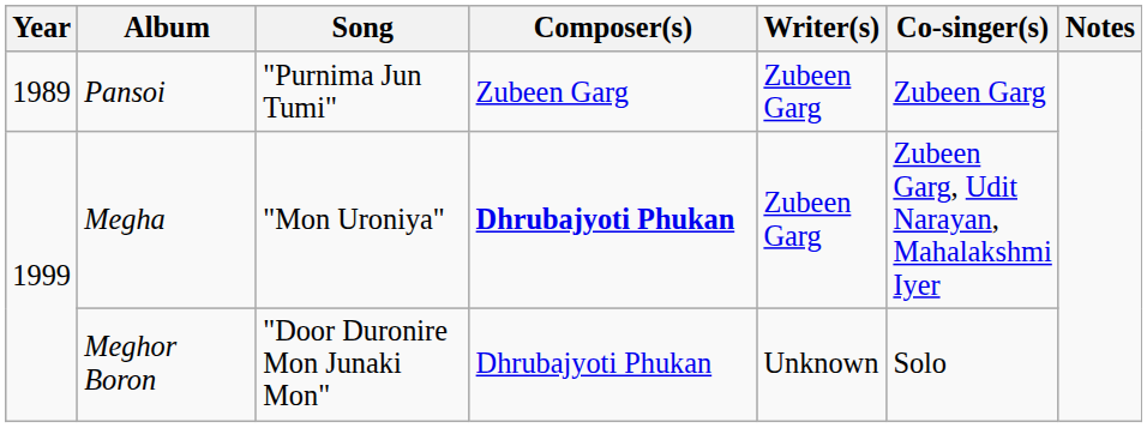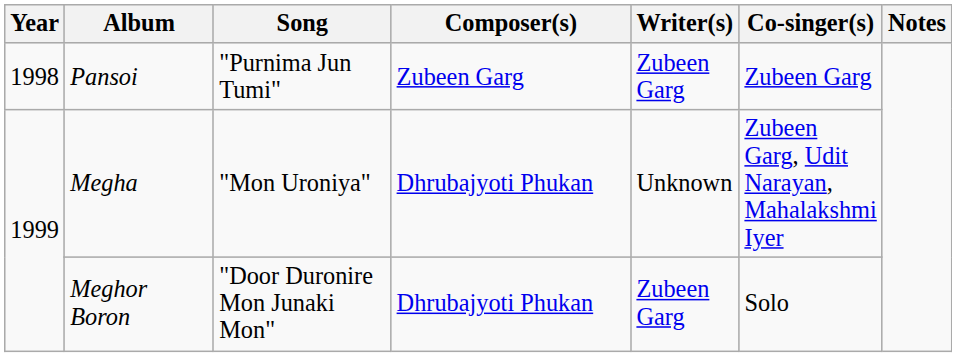 <table class="wikitable plainrowheaders" style="width:100%;">
 <tr>
 <th>Year</th>
 <th scope="col" style="width:25%;">Album</th>
 <th scope="col" style="width:30%;">Song</th>
 <th scope="col" style="width:40%;">Composer(s)</th>
 <th scope="col" style="width:25%;">Writer(s)</th>
 <th scope="col" style="width:20%;">Co-singer(s)</th>
 <th scope="col" style="width:20%;">Notes</th>
 </tr>
 <tr>
-<td>1989</td>
+<td>1998</td>
 <td><em>Pansoi</em></td>
 <td>"Purnima Jun Tumi"</td>
 <td><a href='#'>Zubeen Garg</a></td>
 <td><a href='#'>Zubeen Garg</a></td>
 <td><a href='#'>Zubeen Garg</a></td>
 </tr>
 <tr>
 <td rowspan="2">1999</td>
 <td><em>Megha</em></td>
 <td>"Mon Uroniya"</td>
-<td><strong><a href='#'>Dhrubajyoti Phukan</a></strong></td>
-<td><a href='#'>Zubeen Garg</a></td>
+<td><a href='#'>Dhrubajyoti Phukan</a></td>
+<td>Unknown</td>
 <td><a href='#'>Zubeen Garg</a>, <a href='#'>Udit Narayan</a>, <a href='#'>Mahalakshmi Iyer</a></td>
 </tr>
 <tr>
 <td><em>Meghor Boron</em></td>
 <td>"Door Duronire Mon Junaki Mon"</td>
 <td><a href='#'>Dhrubajyoti Phukan</a></td>
-<td>Unknown</td>
+<td><a href='#'>Zubeen Garg</a></td>
 <td>Solo</td>
 </tr>
 </table>
